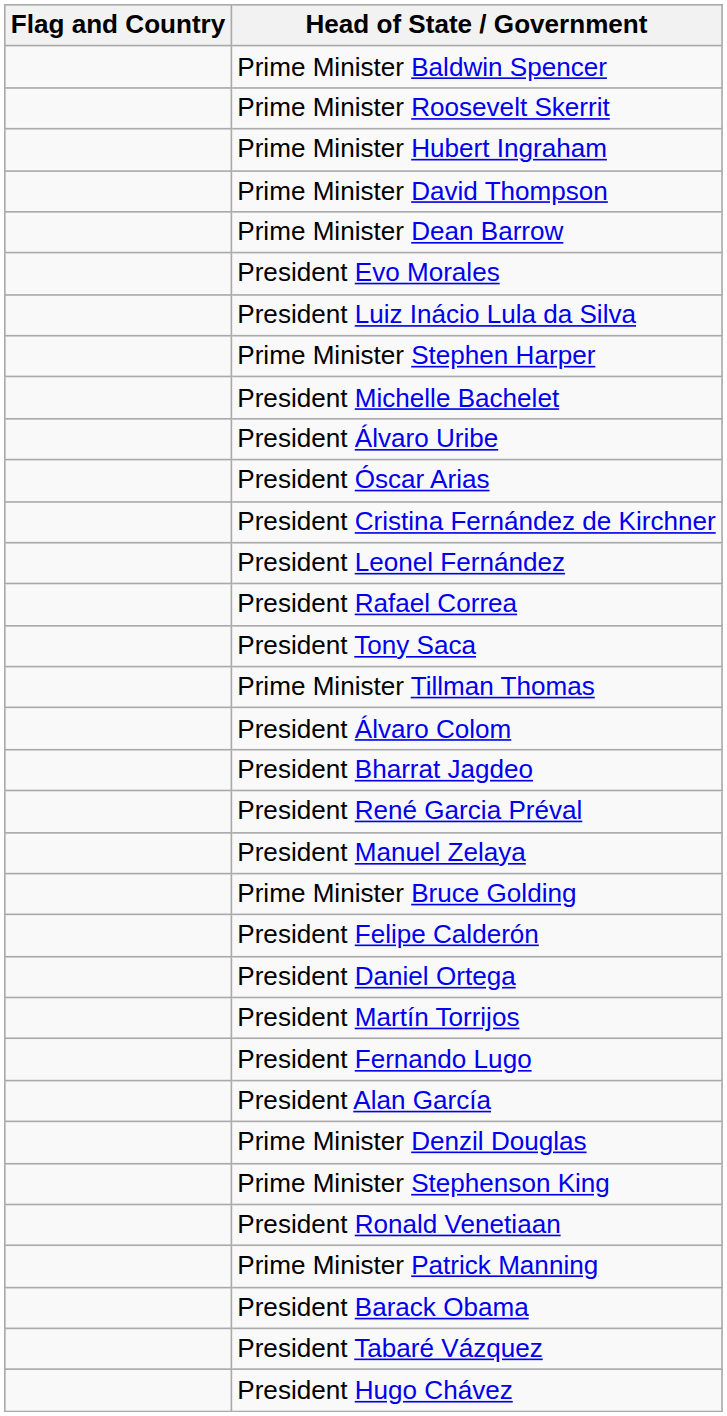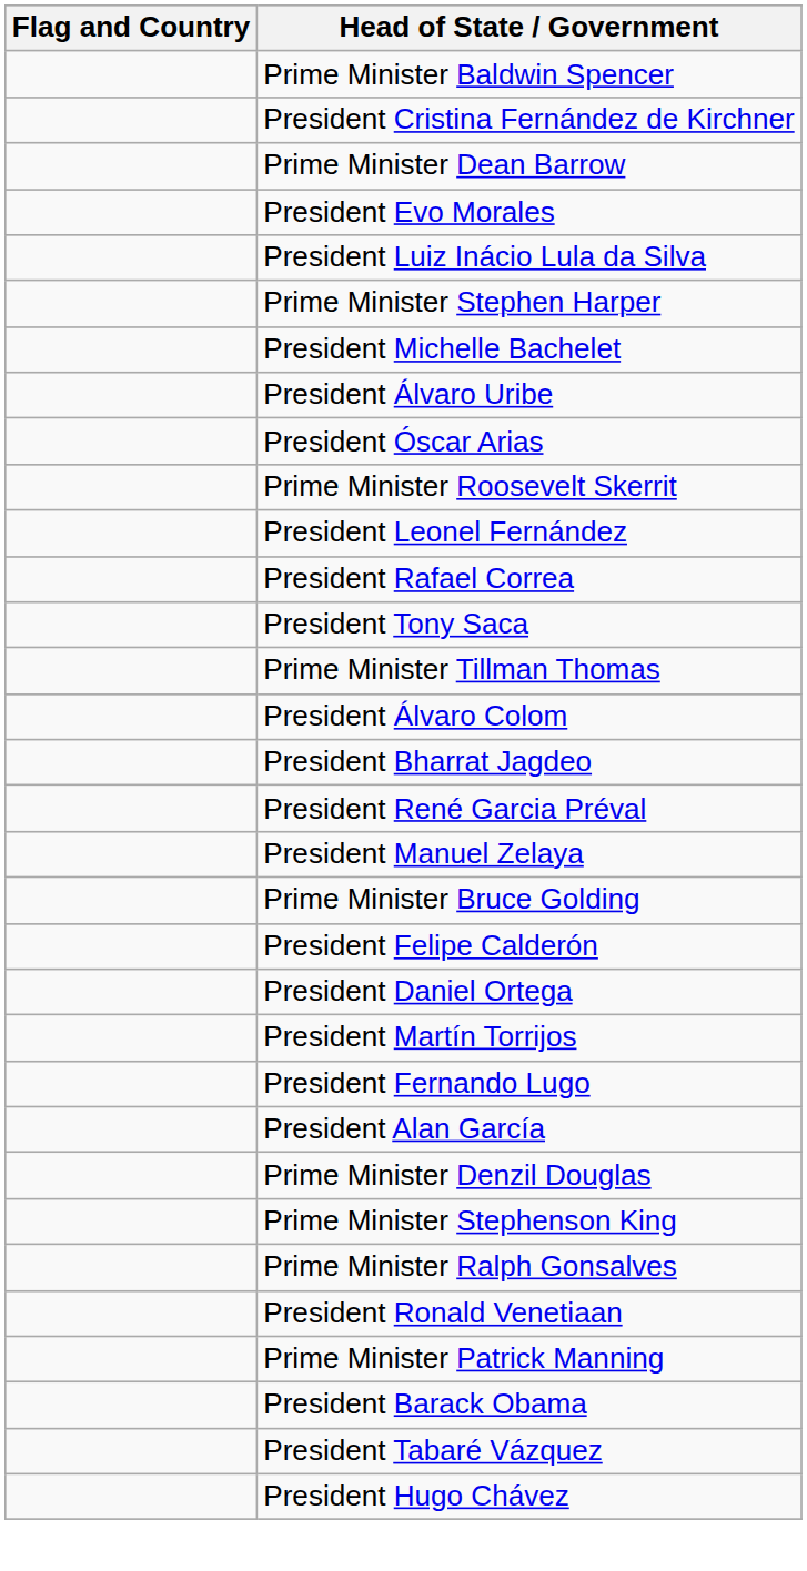 <table class="wikitable">
 <tr>
 <th>Flag and Country</th>
 <th>Head of State / Government</th>
 </tr>
 <tr>
 <td></td>
 <td align="left">Prime Minister <a href='#'>Baldwin Spencer</a></td>
 </tr>
 <tr>
 <td></td>
-<td align="left">Prime Minister <a href='#'>Roosevelt Skerrit</a></td>
-</tr>
-<tr>
-<td></td>
-<td align="left">Prime Minister <a href='#'>Hubert Ingraham</a></td>
-</tr>
-<tr>
-<td></td>
-<td align="left">Prime Minister <a href='#'>David Thompson</a></td>
+<td align="left">President <a href='#'>Cristina Fernández de Kirchner</a></td>
 </tr>
 <tr>
 <td></td>
 <td align="left">Prime Minister <a href='#'>Dean Barrow</a></td>
 </tr>
 <tr>
 <td></td>
 <td align="left">President <a href='#'>Evo Morales</a></td>
 </tr>
 <tr>
 <td></td>
 <td align="left">President <a href='#'>Luiz Inácio Lula da Silva</a></td>
 </tr>
 <tr>
 <td></td>
 <td align="left">Prime Minister <a href='#'>Stephen Harper</a></td>
 </tr>
 <tr>
 <td></td>
 <td align="left">President <a href='#'>Michelle Bachelet</a></td>
 </tr>
 <tr>
 <td></td>
 <td align="left">President <a href='#'>Álvaro Uribe</a></td>
 </tr>
 <tr>
 <td></td>
 <td align="left">President <a href='#'>Óscar Arias</a></td>
 </tr>
 <tr>
 <td></td>
-<td align="left">President <a href='#'>Cristina Fernández de Kirchner</a></td>
+<td align="left">Prime Minister <a href='#'>Roosevelt Skerrit</a></td>
 </tr>
 <tr>
 <td></td>
 <td align="left">President <a href='#'>Leonel Fernández</a></td>
 </tr>
 <tr>
 <td></td>
 <td align="left">President <a href='#'>Rafael Correa</a></td>
 </tr>
 <tr>
 <td></td>
 <td align="left">President <a href='#'>Tony Saca</a></td>
 </tr>
 <tr>
 <td></td>
 <td align="left">Prime Minister <a href='#'>Tillman Thomas</a></td>
 </tr>
 <tr>
 <td></td>
 <td align="left">President <a href='#'>Álvaro Colom</a></td>
 </tr>
 <tr>
 <td></td>
 <td align="left">President <a href='#'>Bharrat Jagdeo</a></td>
 </tr>
 <tr>
 <td></td>
 <td align="left">President <a href='#'>René Garcia Préval</a></td>
 </tr>
 <tr>
 <td></td>
 <td align="left">President <a href='#'>Manuel Zelaya</a></td>
 </tr>
 <tr>
 <td></td>
 <td align="left">Prime Minister <a href='#'>Bruce Golding</a></td>
 </tr>
 <tr>
 <td></td>
 <td align="left">President <a href='#'>Felipe Calderón</a></td>
 </tr>
 <tr>
 <td></td>
 <td align="left">President <a href='#'>Daniel Ortega</a></td>
 </tr>
 <tr>
 <td></td>
 <td align="left">President <a href='#'>Martín Torrijos</a></td>
 </tr>
 <tr>
 <td></td>
 <td align="left">President <a href='#'>Fernando Lugo</a></td>
 </tr>
 <tr>
 <td></td>
 <td align="left">President <a href='#'>Alan García</a></td>
 </tr>
 <tr>
 <td></td>
 <td align="left">Prime Minister <a href='#'>Denzil Douglas</a></td>
 </tr>
 <tr>
 <td></td>
 <td align="left">Prime Minister <a href='#'>Stephenson King</a></td>
 </tr>
 <tr>
 <td></td>
+<td align="left">Prime Minister <a href='#'>Ralph Gonsalves</a></td>
+</tr>
+<tr>
+<td></td>
 <td align="left">President <a href='#'>Ronald Venetiaan</a></td>
 </tr>
 <tr>
 <td></td>
 <td align="left">Prime Minister <a href='#'>Patrick Manning</a></td>
 </tr>
 <tr>
 <td></td>
 <td align="left">President <a href='#'>Barack Obama</a></td>
 </tr>
 <tr>
 <td></td>
 <td align="left">President <a href='#'>Tabaré Vázquez</a></td>
 </tr>
 <tr>
 <td></td>
 <td align="left">President <a href='#'>Hugo Chávez</a></td>
 </tr>
 </table>
